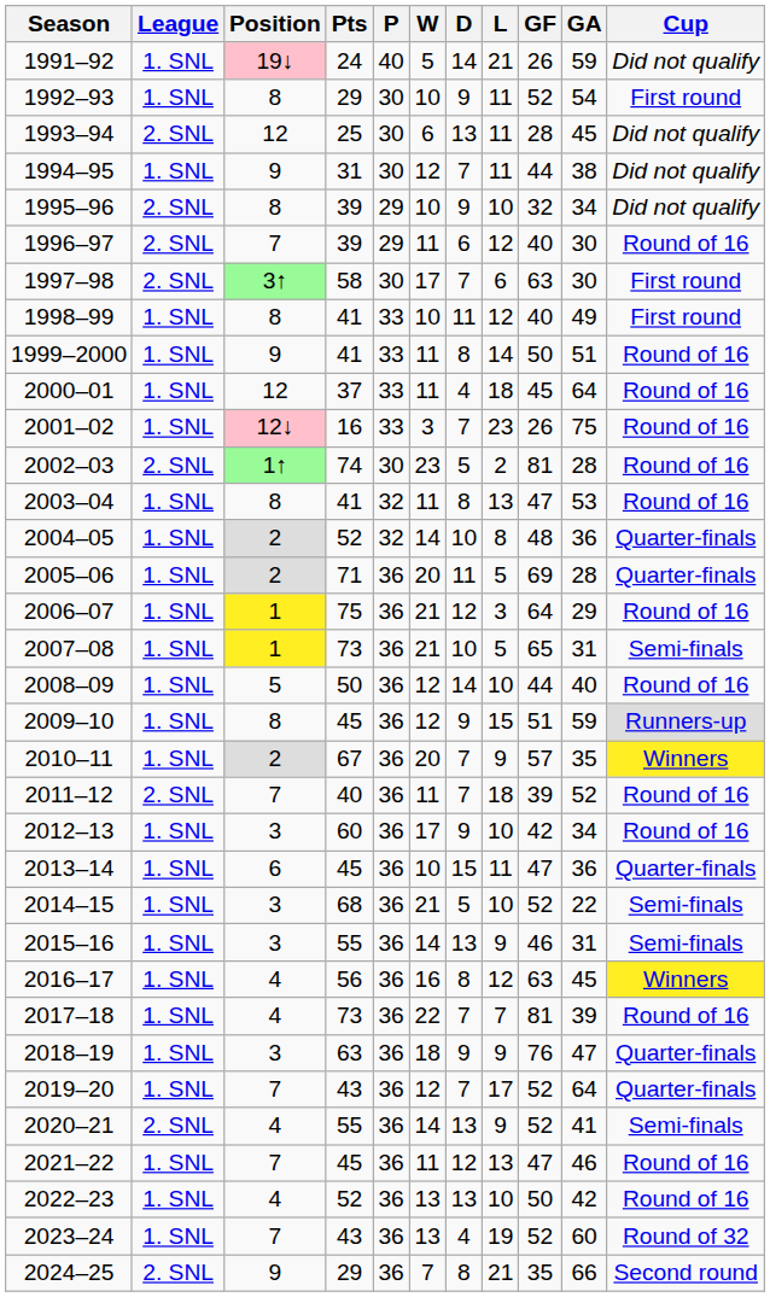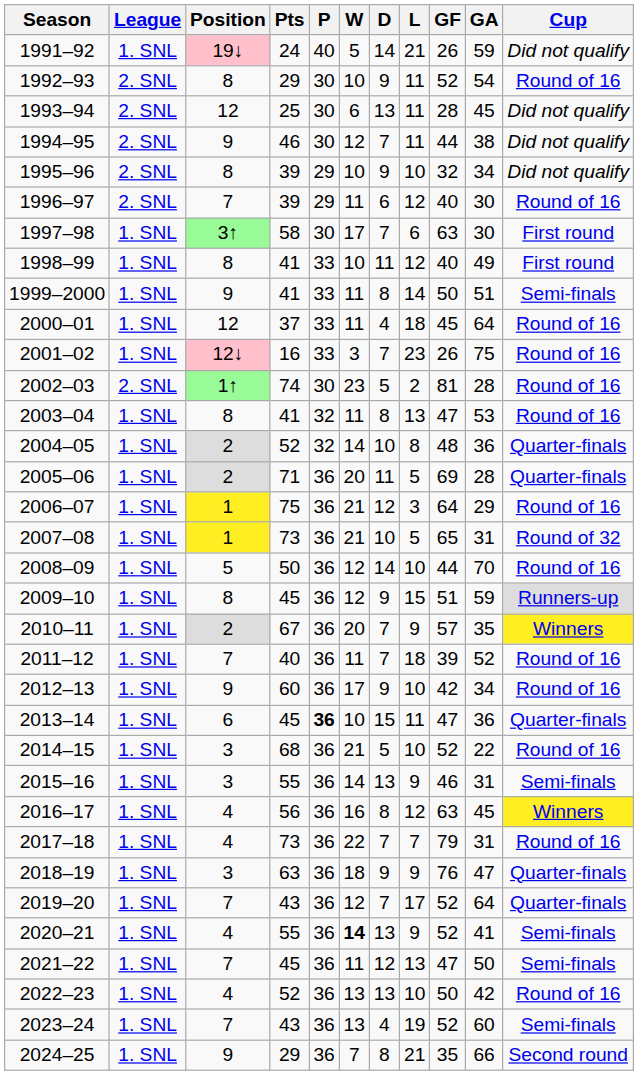 <table class="wikitable sortable" style="text-align: center;">
 <tr>
 <th>Season</th>
 <th><a href='#'>League</a></th>
 <th>Position</th>
 <th>Pts</th>
 <th>P</th>
 <th>W</th>
 <th>D</th>
 <th>L</th>
 <th>GF</th>
 <th>GA</th>
 <th><a href='#'>Cup</a></th>
 </tr>
 <tr>
 <td>1991–92</td>
 <td><a href='#'>1. SNL</a></td>
 <td bgcolor=pink>19↓</td>
 <td>24</td>
 <td>40</td>
 <td>5</td>
 <td>14</td>
 <td>21</td>
 <td>26</td>
 <td>59</td>
 <td><em>Did not qualify</em></td>
 </tr>
 <tr>
 <td>1992–93</td>
-<td><a href='#'>1. SNL</a></td>
+<td><a href='#'>2. SNL</a></td>
 <td>8</td>
 <td>29</td>
 <td>30</td>
 <td>10</td>
 <td>9</td>
 <td>11</td>
 <td>52</td>
 <td>54</td>
-<td><a href='#'>First round</a></td>
+<td><a href='#'>Round of 16</a></td>
 </tr>
 <tr>
 <td>1993–94</td>
 <td><a href='#'>2. SNL</a></td>
 <td>12</td>
 <td>25</td>
 <td>30</td>
 <td>6</td>
 <td>13</td>
 <td>11</td>
 <td>28</td>
 <td>45</td>
 <td><em>Did not qualify</em></td>
 </tr>
 <tr>
 <td>1994–95</td>
-<td><a href='#'>1. SNL</a></td>
+<td><a href='#'>2. SNL</a></td>
 <td>9</td>
-<td>31</td>
+<td>46</td>
 <td>30</td>
 <td>12</td>
 <td>7</td>
 <td>11</td>
 <td>44</td>
 <td>38</td>
 <td><em>Did not qualify</em></td>
 </tr>
 <tr>
 <td>1995–96</td>
 <td><a href='#'>2. SNL</a></td>
 <td>8</td>
 <td>39</td>
 <td>29</td>
 <td>10</td>
 <td>9</td>
 <td>10</td>
 <td>32</td>
 <td>34</td>
 <td><em>Did not qualify</em></td>
 </tr>
 <tr>
 <td>1996–97</td>
 <td><a href='#'>2. SNL</a></td>
 <td>7</td>
 <td>39</td>
 <td>29</td>
 <td>11</td>
 <td>6</td>
 <td>12</td>
 <td>40</td>
 <td>30</td>
 <td><a href='#'>Round of 16</a></td>
 </tr>
 <tr>
 <td>1997–98</td>
-<td><a href='#'>2. SNL</a></td>
+<td><a href='#'>1. SNL</a></td>
 <td bgcolor=palegreen>3↑</td>
 <td>58</td>
 <td>30</td>
 <td>17</td>
 <td>7</td>
 <td>6</td>
 <td>63</td>
 <td>30</td>
 <td><a href='#'>First round</a></td>
 </tr>
 <tr>
 <td>1998–99</td>
 <td><a href='#'>1. SNL</a></td>
 <td>8</td>
 <td>41</td>
 <td>33</td>
 <td>10</td>
 <td>11</td>
 <td>12</td>
 <td>40</td>
 <td>49</td>
 <td><a href='#'>First round</a></td>
 </tr>
 <tr>
 <td>1999–2000</td>
 <td><a href='#'>1. SNL</a></td>
 <td>9</td>
 <td>41</td>
 <td>33</td>
 <td>11</td>
 <td>8</td>
 <td>14</td>
 <td>50</td>
 <td>51</td>
-<td><a href='#'>Round of 16</a></td>
+<td><a href='#'>Semi-finals</a></td>
 </tr>
 <tr>
 <td>2000–01</td>
 <td><a href='#'>1. SNL</a></td>
 <td>12</td>
 <td>37</td>
 <td>33</td>
 <td>11</td>
 <td>4</td>
 <td>18</td>
 <td>45</td>
 <td>64</td>
 <td><a href='#'>Round of 16</a></td>
 </tr>
 <tr>
 <td>2001–02</td>
 <td><a href='#'>1. SNL</a></td>
 <td bgcolor=pink>12↓</td>
 <td>16</td>
 <td>33</td>
 <td>3</td>
 <td>7</td>
 <td>23</td>
 <td>26</td>
 <td>75</td>
 <td><a href='#'>Round of 16</a></td>
 </tr>
 <tr>
 <td>2002–03</td>
 <td><a href='#'>2. SNL</a></td>
 <td bgcolor=palegreen>1↑</td>
 <td>74</td>
 <td>30</td>
 <td>23</td>
 <td>5</td>
 <td>2</td>
 <td>81</td>
 <td>28</td>
 <td><a href='#'>Round of 16</a></td>
 </tr>
 <tr>
 <td>2003–04</td>
 <td><a href='#'>1. SNL</a></td>
 <td>8</td>
 <td>41</td>
 <td>32</td>
 <td>11</td>
 <td>8</td>
 <td>13</td>
 <td>47</td>
 <td>53</td>
 <td><a href='#'>Round of 16</a></td>
 </tr>
 <tr>
 <td>2004–05</td>
 <td><a href='#'>1. SNL</a></td>
 <td style="background-color:#DDD">2</td>
 <td>52</td>
 <td>32</td>
 <td>14</td>
 <td>10</td>
 <td>8</td>
 <td>48</td>
 <td>36</td>
 <td><a href='#'>Quarter-finals</a></td>
 </tr>
 <tr>
 <td>2005–06</td>
 <td><a href='#'>1. SNL</a></td>
 <td style="background-color:#DDD">2</td>
 <td>71</td>
 <td>36</td>
 <td>20</td>
 <td>11</td>
 <td>5</td>
 <td>69</td>
 <td>28</td>
 <td><a href='#'>Quarter-finals</a></td>
 </tr>
 <tr>
 <td>2006–07</td>
 <td><a href='#'>1. SNL</a></td>
 <td bgcolor=#FE2>1</td>
 <td>75</td>
 <td>36</td>
 <td>21</td>
 <td>12</td>
 <td>3</td>
 <td>64</td>
 <td>29</td>
 <td><a href='#'>Round of 16</a></td>
 </tr>
 <tr>
 <td>2007–08</td>
 <td><a href='#'>1. SNL</a></td>
 <td bgcolor=#FE2>1</td>
 <td>73</td>
 <td>36</td>
 <td>21</td>
 <td>10</td>
 <td>5</td>
 <td>65</td>
 <td>31</td>
-<td><a href='#'>Semi-finals</a></td>
+<td><a href='#'>Round of 32</a></td>
 </tr>
 <tr>
 <td>2008–09</td>
 <td><a href='#'>1. SNL</a></td>
 <td>5</td>
 <td>50</td>
 <td>36</td>
 <td>12</td>
 <td>14</td>
 <td>10</td>
 <td>44</td>
-<td>40</td>
+<td>70</td>
 <td><a href='#'>Round of 16</a></td>
 </tr>
 <tr>
 <td>2009–10</td>
 <td><a href='#'>1. SNL</a></td>
 <td>8</td>
 <td>45</td>
 <td>36</td>
 <td>12</td>
 <td>9</td>
 <td>15</td>
 <td>51</td>
 <td>59</td>
 <td style="background-color:#DDD"><a href='#'>Runners-up</a></td>
 </tr>
 <tr>
 <td>2010–11</td>
 <td><a href='#'>1. SNL</a></td>
 <td style="background-color:#DDD">2</td>
 <td>67</td>
 <td>36</td>
 <td>20</td>
 <td>7</td>
 <td>9</td>
 <td>57</td>
 <td>35</td>
 <td bgcolor=#FE2><a href='#'>Winners</a></td>
 </tr>
 <tr>
 <td>2011–12</td>
-<td><a href='#'>2. SNL</a></td>
+<td><a href='#'>1. SNL</a></td>
 <td>7</td>
 <td>40</td>
 <td>36</td>
 <td>11</td>
 <td>7</td>
 <td>18</td>
 <td>39</td>
 <td>52</td>
 <td><a href='#'>Round of 16</a></td>
 </tr>
 <tr>
 <td>2012–13</td>
 <td><a href='#'>1. SNL</a></td>
-<td>3</td>
+<td>9</td>
 <td>60</td>
 <td>36</td>
 <td>17</td>
 <td>9</td>
 <td>10</td>
 <td>42</td>
 <td>34</td>
 <td><a href='#'>Round of 16</a></td>
 </tr>
 <tr>
 <td>2013–14</td>
 <td><a href='#'>1. SNL</a></td>
 <td>6</td>
 <td>45</td>
-<td>36</td>
+<td><strong>36</strong></td>
 <td>10</td>
 <td>15</td>
 <td>11</td>
 <td>47</td>
 <td>36</td>
 <td><a href='#'>Quarter-finals</a></td>
 </tr>
 <tr>
 <td>2014–15</td>
 <td><a href='#'>1. SNL</a></td>
 <td>3</td>
 <td>68</td>
 <td>36</td>
 <td>21</td>
 <td>5</td>
 <td>10</td>
 <td>52</td>
 <td>22</td>
-<td><a href='#'>Semi-finals</a></td>
+<td><a href='#'>Round of 16</a></td>
 </tr>
 <tr>
 <td>2015–16</td>
 <td><a href='#'>1. SNL</a></td>
 <td>3</td>
 <td>55</td>
 <td>36</td>
 <td>14</td>
 <td>13</td>
 <td>9</td>
 <td>46</td>
 <td>31</td>
 <td><a href='#'>Semi-finals</a></td>
 </tr>
 <tr>
 <td>2016–17</td>
 <td><a href='#'>1. SNL</a></td>
 <td>4</td>
 <td>56</td>
 <td>36</td>
 <td>16</td>
 <td>8</td>
 <td>12</td>
 <td>63</td>
 <td>45</td>
 <td bgcolor=#FE2><a href='#'>Winners</a></td>
 </tr>
 <tr>
 <td>2017–18</td>
 <td><a href='#'>1. SNL</a></td>
 <td>4</td>
 <td>73</td>
 <td>36</td>
 <td>22</td>
 <td>7</td>
 <td>7</td>
-<td>81</td>
-<td>39</td>
+<td>79</td>
+<td>31</td>
 <td><a href='#'>Round of 16</a></td>
 </tr>
 <tr>
 <td>2018–19</td>
 <td><a href='#'>1. SNL</a></td>
 <td>3</td>
 <td>63</td>
 <td>36</td>
 <td>18</td>
 <td>9</td>
 <td>9</td>
 <td>76</td>
 <td>47</td>
 <td><a href='#'>Quarter-finals</a></td>
 </tr>
 <tr>
 <td>2019–20</td>
 <td><a href='#'>1. SNL</a></td>
 <td>7</td>
 <td>43</td>
 <td>36</td>
 <td>12</td>
 <td>7</td>
 <td>17</td>
 <td>52</td>
 <td>64</td>
 <td><a href='#'>Quarter-finals</a></td>
 </tr>
 <tr>
 <td>2020–21</td>
-<td><a href='#'>2. SNL</a></td>
+<td><a href='#'>1. SNL</a></td>
 <td>4</td>
 <td>55</td>
 <td>36</td>
-<td>14</td>
+<td><strong>14</strong></td>
 <td>13</td>
 <td>9</td>
 <td>52</td>
 <td>41</td>
 <td><a href='#'>Semi-finals</a></td>
 </tr>
 <tr>
 <td>2021–22</td>
 <td><a href='#'>1. SNL</a></td>
 <td>7</td>
 <td>45</td>
 <td>36</td>
 <td>11</td>
 <td>12</td>
 <td>13</td>
 <td>47</td>
-<td>46</td>
-<td><a href='#'>Round of 16</a></td>
+<td>50</td>
+<td><a href='#'>Semi-finals</a></td>
 </tr>
 <tr>
 <td>2022–23</td>
 <td><a href='#'>1. SNL</a></td>
 <td>4</td>
 <td>52</td>
 <td>36</td>
 <td>13</td>
 <td>13</td>
 <td>10</td>
 <td>50</td>
 <td>42</td>
 <td><a href='#'>Round of 16</a></td>
 </tr>
 <tr>
 <td>2023–24</td>
 <td><a href='#'>1. SNL</a></td>
 <td>7</td>
 <td>43</td>
 <td>36</td>
 <td>13</td>
 <td>4</td>
 <td>19</td>
 <td>52</td>
 <td>60</td>
-<td><a href='#'>Round of 32</a></td>
+<td><a href='#'>Semi-finals</a></td>
 </tr>
 <tr>
 <td>2024–25</td>
-<td><a href='#'>2. SNL</a></td>
+<td><a href='#'>1. SNL</a></td>
 <td>9</td>
 <td>29</td>
 <td>36</td>
 <td>7</td>
 <td>8</td>
 <td>21</td>
 <td>35</td>
 <td>66</td>
 <td><a href='#'>Second round</a></td>
 </tr>
 </table>
